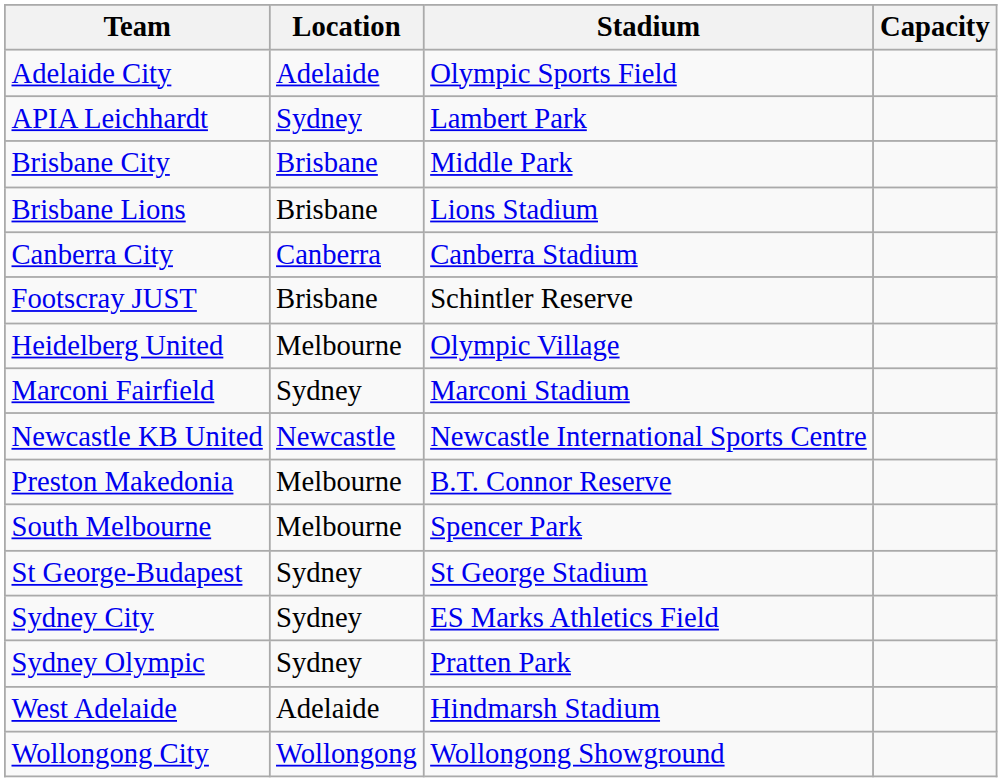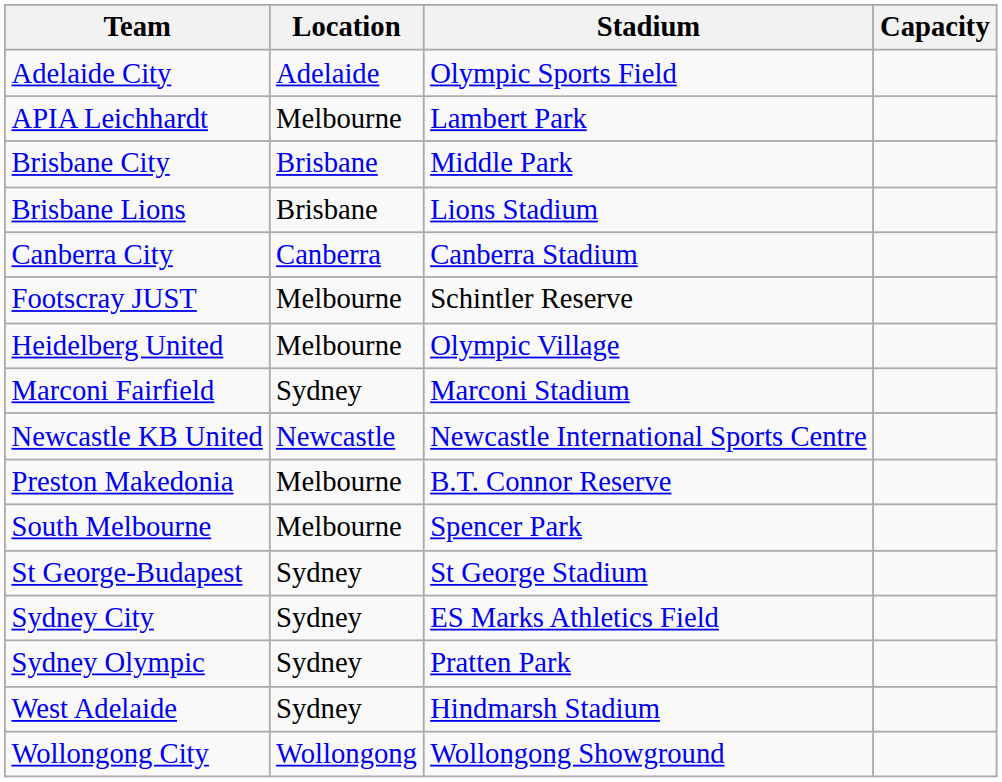 <table class="wikitable sortable">
 <tr>
 <th>Team</th>
 <th>Location</th>
 <th>Stadium</th>
 <th>Capacity</th>
 </tr>
 <tr>
 <td><a href='#'>Adelaide City</a></td>
 <td><a href='#'>Adelaide</a> </td>
 <td><a href='#'>Olympic Sports Field</a></td>
 <td style="text-align:center"></td>
 </tr>
 <tr>
 <td><a href='#'>APIA Leichhardt</a></td>
-<td><a href='#'>Sydney</a> </td>
+<td>Melbourne </td>
 <td><a href='#'>Lambert Park</a></td>
 <td style="text-align:center"></td>
 </tr>
 <tr>
 <td><a href='#'>Brisbane City</a></td>
 <td><a href='#'>Brisbane</a> </td>
 <td><a href='#'>Middle Park</a></td>
 <td style="text-align:center"></td>
 </tr>
 <tr>
 <td><a href='#'>Brisbane Lions</a></td>
 <td>Brisbane </td>
 <td><a href='#'>Lions Stadium</a></td>
 <td style="text-align:center"></td>
 </tr>
 <tr>
 <td><a href='#'>Canberra City</a></td>
 <td><a href='#'>Canberra</a></td>
 <td><a href='#'>Canberra Stadium</a></td>
 <td style="text-align:center"></td>
 </tr>
 <tr>
 <td><a href='#'>Footscray JUST</a></td>
-<td>Brisbane </td>
+<td>Melbourne </td>
 <td>Schintler Reserve</td>
 <td style="text-align:center"></td>
 </tr>
 <tr>
 <td><a href='#'>Heidelberg United</a></td>
 <td>Melbourne </td>
 <td><a href='#'>Olympic Village</a></td>
 <td style="text-align:center"></td>
 </tr>
 <tr>
 <td><a href='#'>Marconi Fairfield</a></td>
 <td>Sydney </td>
 <td><a href='#'>Marconi Stadium</a></td>
 <td style="text-align:center"></td>
 </tr>
 <tr>
 <td><a href='#'>Newcastle KB United</a></td>
 <td><a href='#'>Newcastle</a></td>
 <td><a href='#'>Newcastle International Sports Centre</a></td>
 <td style="text-align:center"></td>
 </tr>
 <tr>
 <td><a href='#'>Preston Makedonia</a></td>
 <td>Melbourne </td>
 <td><a href='#'>B.T. Connor Reserve</a></td>
 <td style="text-align:center"></td>
 </tr>
 <tr>
 <td><a href='#'>South Melbourne</a></td>
 <td>Melbourne </td>
 <td><a href='#'>Spencer Park</a></td>
 <td style="text-align:center"></td>
 </tr>
 <tr>
 <td><a href='#'>St George-Budapest</a></td>
 <td>Sydney </td>
 <td><a href='#'>St George Stadium</a></td>
 <td style="text-align:center"></td>
 </tr>
 <tr>
 <td><a href='#'>Sydney City</a></td>
 <td>Sydney </td>
 <td><a href='#'>ES Marks Athletics Field</a></td>
 <td style="text-align:center"></td>
 </tr>
 <tr>
 <td><a href='#'>Sydney Olympic</a></td>
 <td>Sydney </td>
 <td><a href='#'>Pratten Park</a></td>
 <td style="text-align:center"></td>
 </tr>
 <tr>
 <td><a href='#'>West Adelaide</a></td>
-<td>Adelaide </td>
+<td>Sydney </td>
 <td><a href='#'>Hindmarsh Stadium</a></td>
 <td style="text-align:center"></td>
 </tr>
 <tr>
 <td><a href='#'>Wollongong City</a></td>
 <td><a href='#'>Wollongong</a></td>
 <td><a href='#'>Wollongong Showground</a></td>
 <td style="text-align:center"></td>
 </tr>
 </table>
